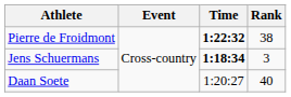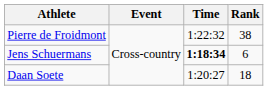 <table class="wikitable" style="font-size:90%">
 <tr>
 <th>Athlete</th>
 <th>Event</th>
 <th>Time</th>
 <th>Rank</th>
 </tr>
 <tr align=center>
 <td align=left><a href='#'>Pierre de Froidmont</a></td>
 <td align=left rowspan=3>Cross-country</td>
-<td><strong>1:22:32</strong></td>
+<td>1:22:32</td>
 <td>38</td>
 </tr>
 <tr align=center>
 <td align=left><a href='#'>Jens Schuermans</a></td>
 <td><strong>1:18:34</strong></td>
-<td>3</td>
+<td>6</td>
 </tr>
 <tr align=center>
 <td align=left><a href='#'>Daan Soete</a></td>
 <td>1:20:27</td>
-<td>40</td>
+<td>18</td>
 </tr>
 </table>
